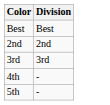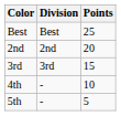 <table class="wikitable">
 <tr>
 <th>Color</th>
 <th>Division</th>
+<th>Points</th>
 </tr>
 <tr>
 <td>Best</td>
 <td>Best</td>
+<td>25</td>
 </tr>
 <tr>
 <td>2nd</td>
 <td>2nd</td>
+<td>20</td>
 </tr>
 <tr>
 <td>3rd</td>
 <td>3rd</td>
+<td>15</td>
 </tr>
 <tr>
 <td>4th</td>
 <td>-</td>
+<td>10</td>
 </tr>
 <tr>
 <td>5th</td>
 <td>-</td>
+<td>5</td>
 </tr>
 </table>
